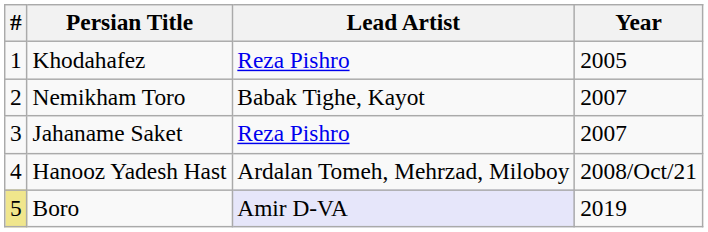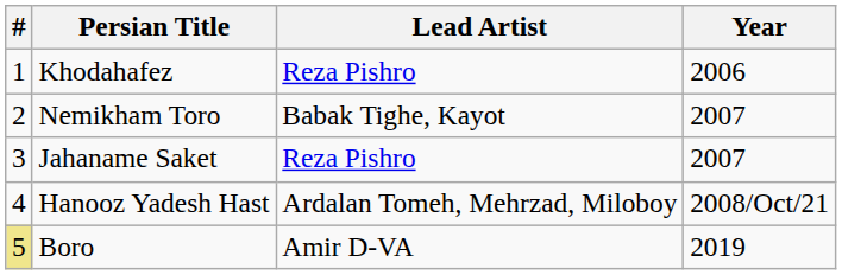 <table class="wikitable">
 <tr>
 <th>#</th>
 <th>Persian Title</th>
 <th>Lead Artist</th>
 <th>Year</th>
 </tr>
 <tr>
 <td>1</td>
 <td>Khodahafez</td>
 <td><a href='#'>Reza Pishro</a></td>
-<td>2005</td>
+<td>2006</td>
 </tr>
 <tr>
 <td>2</td>
 <td>Nemikham Toro</td>
 <td>Babak Tighe, Kayot</td>
 <td>2007</td>
 </tr>
 <tr>
 <td>3</td>
 <td>Jahaname Saket</td>
 <td><a href='#'>Reza Pishro</a></td>
 <td>2007</td>
 </tr>
 <tr>
 <td>4</td>
 <td>Hanooz Yadesh Hast</td>
 <td>Ardalan Tomeh, Mehrzad, Miloboy</td>
 <td>2008/Oct/21</td>
 </tr>
 <tr>
 <td style="background: khaki;">5</td>
 <td>Boro</td>
-<td style="background: lavender;">Amir D-VA</td>
+<td>Amir D-VA</td>
 <td>2019</td>
 </tr>
 </table>
